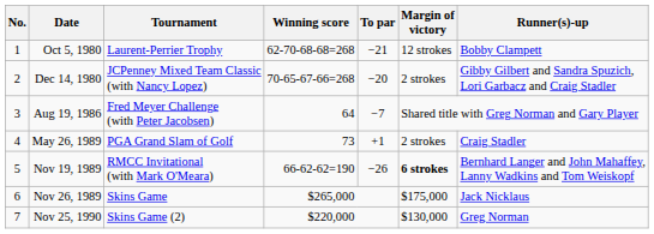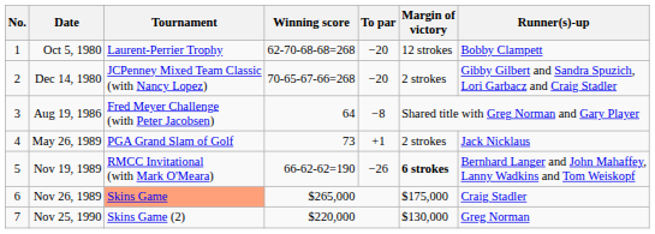 <table class="wikitable" style="font-size:95%;">
 <tr>
 <th>No.</th>
 <th>Date</th>
 <th>Tournament</th>
 <th>Winning score</th>
 <th>To par</th>
 <th>Margin of<br>victory</th>
 <th>Runner(s)-up</th>
 </tr>
 <tr>
 <td align=center>1</td>
 <td align=right>Oct 5, 1980</td>
 <td><a href='#'>Laurent-Perrier Trophy</a></td>
 <td align=right>62-70-68-68=268</td>
-<td align=center>−21</td>
+<td align=center>−20</td>
 <td>12 strokes</td>
 <td> <a href='#'>Bobby Clampett</a></td>
 </tr>
 <tr>
 <td align=center>2</td>
 <td align=right>Dec 14, 1980</td>
 <td><a href='#'>JCPenney Mixed Team Classic</a><br>(with  <a href='#'>Nancy Lopez</a>)</td>
 <td align=right>70-65-67-66=268</td>
 <td align=center>−20</td>
 <td>2 strokes</td>
 <td> <a href='#'>Gibby Gilbert</a> and  <a href='#'>Sandra Spuzich</a>,<br> <a href='#'>Lori Garbacz</a> and  <a href='#'>Craig Stadler</a></td>
 </tr>
 <tr>
 <td align=center>3</td>
 <td align=right>Aug 19, 1986</td>
 <td><a href='#'>Fred Meyer Challenge</a><br>(with  <a href='#'>Peter Jacobsen</a>)</td>
 <td align=right>64</td>
-<td align=center>−7</td>
+<td align=center>−8</td>
 <td colspan=2>Shared title with  <a href='#'>Greg Norman</a> and  <a href='#'>Gary Player</a></td>
 </tr>
 <tr>
 <td align=center>4</td>
 <td align=right>May 26, 1989</td>
 <td><a href='#'>PGA Grand Slam of Golf</a></td>
 <td align=right>73</td>
 <td align=center>+1</td>
 <td>2 strokes</td>
-<td> <a href='#'>Craig Stadler</a></td>
+<td> <a href='#'>Jack Nicklaus</a></td>
 </tr>
 <tr>
 <td align=center>5</td>
 <td align=right>Nov 19, 1989</td>
 <td><a href='#'>RMCC Invitational</a><br>(with  <a href='#'>Mark O'Meara</a>)</td>
 <td align=right>66-62-62=190</td>
 <td align=center>−26</td>
 <td><strong>6 strokes</strong></td>
 <td> <a href='#'>Bernhard Langer</a> and  <a href='#'>John Mahaffey</a>,<br> <a href='#'>Lanny Wadkins</a> and  <a href='#'>Tom Weiskopf</a></td>
 </tr>
 <tr>
 <td align=center>6</td>
 <td align=right>Nov 26, 1989</td>
-<td><a href='#'>Skins Game</a></td>
+<td style="background: lightsalmon;"><a href='#'>Skins Game</a></td>
 <td colspan=2 align=center>$265,000</td>
 <td>$175,000</td>
-<td> <a href='#'>Jack Nicklaus</a></td>
+<td> <a href='#'>Craig Stadler</a></td>
 </tr>
 <tr>
 <td align=center>7</td>
 <td align=right>Nov 25, 1990</td>
 <td><a href='#'>Skins Game</a> (2)</td>
 <td colspan=2 align=center>$220,000</td>
 <td>$130,000</td>
 <td> <a href='#'>Greg Norman</a></td>
 </tr>
 </table>
